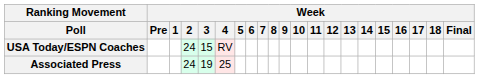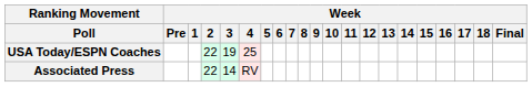 <table class="wikitable" style="white-space:nowrap;">
 <tr align="center">
 <th>Ranking Movement</th>
 <th colspan=20>Week</th>
 </tr>
 <tr>
 <th>Poll</th>
 <th>Pre</th>
 <th>1</th>
 <th>2</th>
 <th>3</th>
 <th>4</th>
 <th>5</th>
 <th>6</th>
 <th>7</th>
 <th>8</th>
 <th>9</th>
 <th>10</th>
 <th>11</th>
 <th>12</th>
 <th>13</th>
 <th>14</th>
 <th>15</th>
 <th>16</th>
 <th>17</th>
 <th>18</th>
 <th>Final</th>
 </tr>
 <tr style="text-align:center;">
 <th>USA Today/ESPN Coaches</th>
 <td style="background:#FFF;"></td>
 <td style="background:#FFF;"></td>
-<td style="background:#D8FFEB;">24</td>
-<td style="background:#D8FFEB;">15</td>
-<td style="background:#FFE6E6;">RV</td>
+<td style="background:#D8FFEB;">22</td>
+<td style="background:#D8FFEB;">19</td>
+<td style="background:#FFE6E6;">25</td>
 <td style="background:#FFF;"></td>
 <td style="background:#FFF;"></td>
 <td style="background:#FFF;"></td>
 <td style="background:#FFF;"></td>
 <td style="background:#FFF;"></td>
 <td style="background:#FFF;"></td>
 <td style="background:#FFF;"></td>
 <td style="background:#FFF;"></td>
 <td style="background:#FFF;"></td>
 <td style="background:#FFF;"></td>
 <td style="background:#FFF;"></td>
 <td style="background:#FFF;"></td>
 <td style="background:#FFF;"></td>
 <td style="background:#FFF;"></td>
 <td style="background:#FFF;"></td>
 </tr>
 <tr style="text-align:center;">
 <th>Associated Press</th>
 <td style="background:#FFF;"></td>
 <td style="background:#FFF;"></td>
-<td style="background:#D8FFEB;">24</td>
-<td style="background:#D8FFEB;">19</td>
-<td style="background:#FFE6E6;">25</td>
+<td style="background:#D8FFEB;">22</td>
+<td style="background:#D8FFEB;">14</td>
+<td style="background:#FFE6E6;">RV</td>
 <td style="background:#FFF;"></td>
 <td style="background:#FFF;"></td>
 <td style="background:#FFF;"></td>
 <td style="background:#FFF;"></td>
 <td style="background:#FFF;"></td>
 <td style="background:#FFF;"></td>
 <td style="background:#FFF;"></td>
 <td style="background:#FFF;"></td>
 <td style="background:#FFF;"></td>
 <td style="background:#FFF;"></td>
 <td style="background:#FFF;"></td>
 <td style="background:#FFF;"></td>
 <td style="background:#FFF;"></td>
 <td style="background:#FFF;"></td>
 <td style="background:#FFF;"></td>
 </tr>
 </table>
